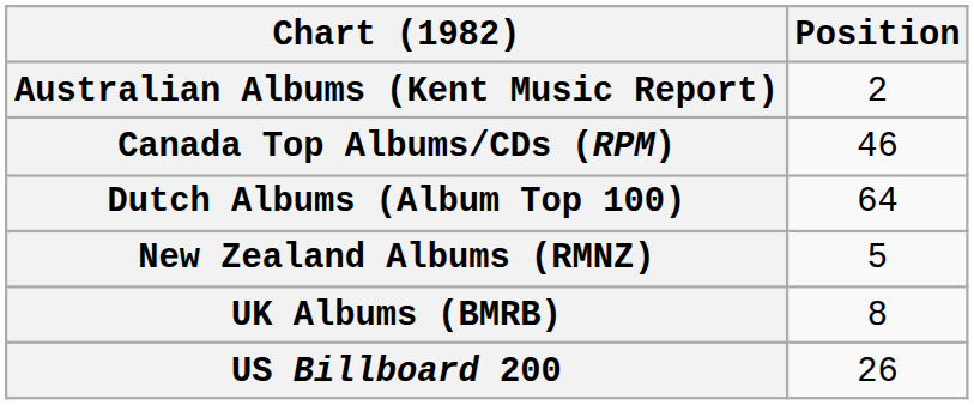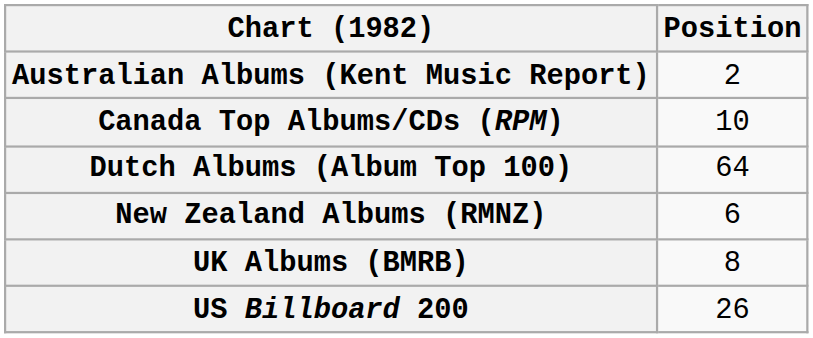 <table class="wikitable sortable plainrowheaders" style="text-align:center">
 <tr>
 <th scope="col">Chart (1982)</th>
 <th scope="col">Position</th>
 </tr>
 <tr>
 <th scope="row">Australian Albums (Kent Music Report)</th>
 <td>2</td>
 </tr>
 <tr>
 <th scope="row">Canada Top Albums/CDs (<em>RPM</em>)</th>
-<td>46</td>
+<td>10</td>
 </tr>
 <tr>
 <th scope="row">Dutch Albums (Album Top 100)</th>
 <td>64</td>
 </tr>
 <tr>
 <th scope="row">New Zealand Albums (RMNZ)</th>
-<td>5</td>
+<td>6</td>
 </tr>
 <tr>
 <th scope="row">UK Albums (BMRB)</th>
 <td>8</td>
 </tr>
 <tr>
 <th scope="row">US <em>Billboard</em> 200</th>
 <td>26</td>
 </tr>
 </table>
